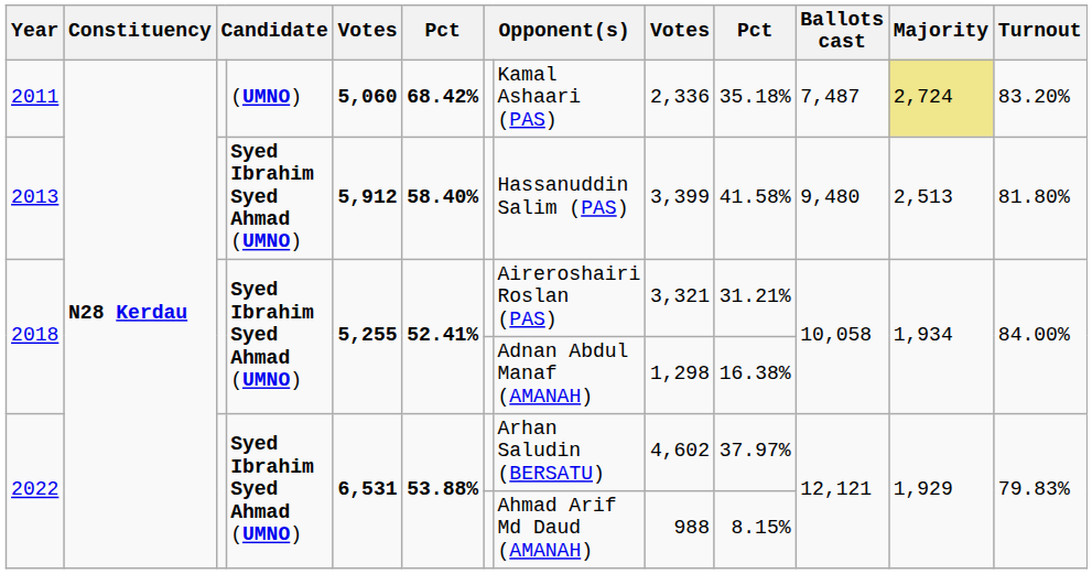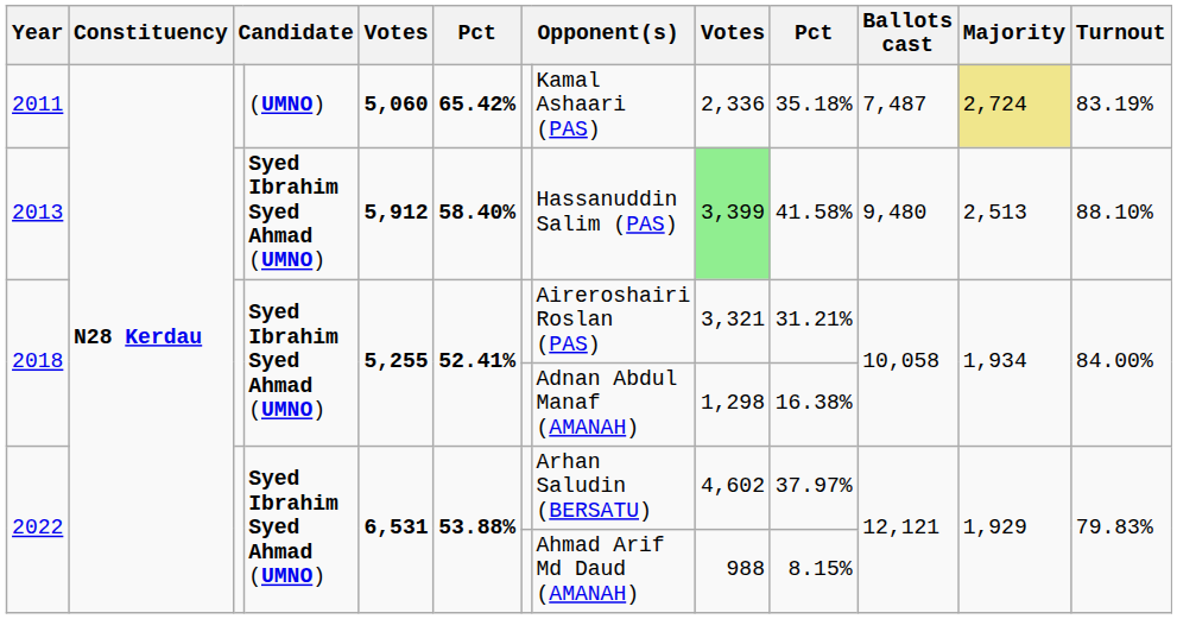 <table class="wikitable" style="margin:0.5em ; font-size:95%">
 <tr>
 <th>Year</th>
 <th>Constituency</th>
 <th colspan=2>Candidate</th>
 <th>Votes</th>
 <th>Pct</th>
 <th colspan=2>Opponent(s)</th>
 <th>Votes</th>
 <th>Pct</th>
 <th>Ballots cast</th>
 <th>Majority</th>
 <th>Turnout</th>
 </tr>
 <tr>
 <td><a href='#'>2011</a></td>
 <td rowspan="6"><strong>N28 <a href='#'>Kerdau</a></strong></td>
 <td></td>
 <td> (<a href='#'><strong>UMNO</strong></a>)</td>
 <td align="right"><strong>5,060</strong></td>
-<td><strong>68.42%</strong></td>
+<td><strong>65.42%</strong></td>
 <td></td>
 <td>Kamal Ashaari (<a href='#'>PAS</a>)</td>
 <td align="right">2,336</td>
 <td>35.18%</td>
 <td>7,487</td>
 <td style="background: khaki;">2,724</td>
-<td>83.20%</td>
+<td>83.19%</td>
 </tr>
 <tr>
 <td><a href='#'>2013</a></td>
 <td></td>
 <td><strong>Syed Ibrahim Syed Ahmad</strong> (<a href='#'><strong>UMNO</strong></a>)</td>
 <td align="right"><strong>5,912</strong></td>
 <td><strong>58.40%</strong></td>
 <td></td>
 <td>Hassanuddin Salim (<a href='#'>PAS</a>)</td>
-<td align="right">3,399</td>
+<td align="right" style="background: lightgreen;">3,399</td>
 <td>41.58%</td>
 <td>9,480</td>
 <td>2,513</td>
-<td>81.80%</td>
+<td>88.10%</td>
 </tr>
 <tr>
 <td rowspan=2><a href='#'>2018</a></td>
 <td rowspan=2 ></td>
 <td rowspan=2><strong>Syed Ibrahim Syed Ahmad</strong> (<a href='#'><strong>UMNO</strong></a>)</td>
 <td rowspan=2 align="right"><strong>5,255</strong></td>
 <td rowspan=2><strong>52.41%</strong></td>
 <td></td>
 <td>Aireroshairi Roslan (<a href='#'>PAS</a>)</td>
 <td align="right">3,321</td>
 <td>31.21%</td>
 <td rowspan=2>10,058</td>
 <td rowspan=2>1,934</td>
 <td rowspan=2>84.00%</td>
 </tr>
 <tr>
 <td></td>
 <td>Adnan Abdul Manaf (<a href='#'>AMANAH</a>)</td>
 <td align="right">1,298</td>
 <td>16.38%</td>
 </tr>
 <tr>
 <td rowspan="2"><a href='#'>2022</a></td>
 <td rowspan="2" ></td>
 <td rowspan="2"><strong>Syed Ibrahim Syed Ahmad</strong> (<a href='#'><strong>UMNO</strong></a>)</td>
 <td rowspan="2" align=right><strong>6,531</strong></td>
 <td rowspan="2"><strong>53.88%</strong></td>
 <td bgcolor=></td>
 <td>Arhan Saludin (<a href='#'>BERSATU</a>)</td>
 <td align=right>4,602</td>
 <td>37.97%</td>
 <td rowspan="2">12,121</td>
 <td rowspan="2">1,929</td>
 <td rowspan="2">79.83%</td>
 </tr>
 <tr>
 <td></td>
 <td>Ahmad Arif Md Daud (<a href='#'>AMANAH</a>)</td>
 <td align="right">988</td>
 <td align="right">8.15%</td>
 </tr>
 </table>
